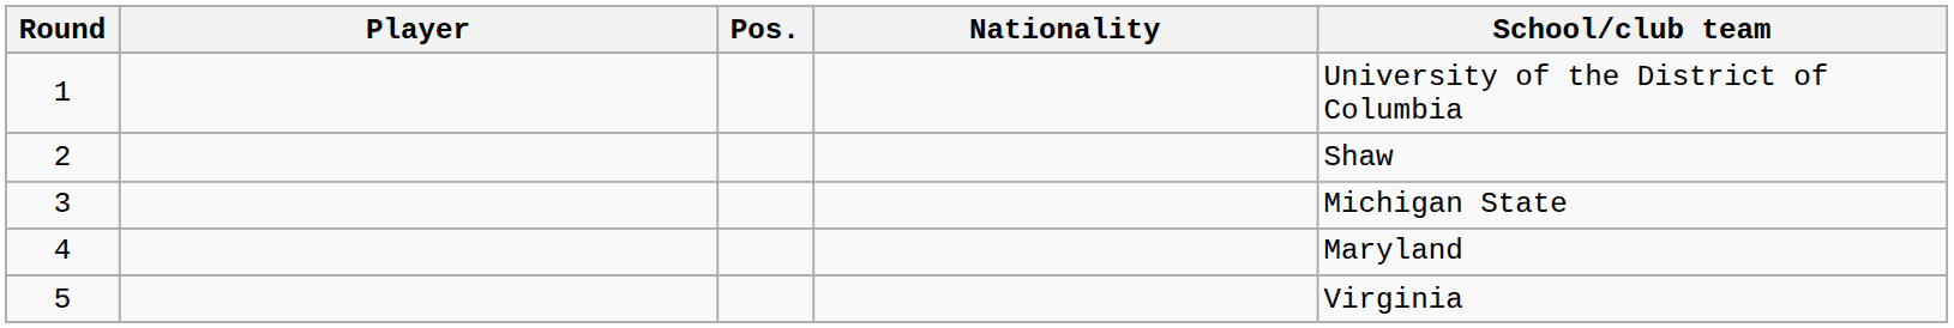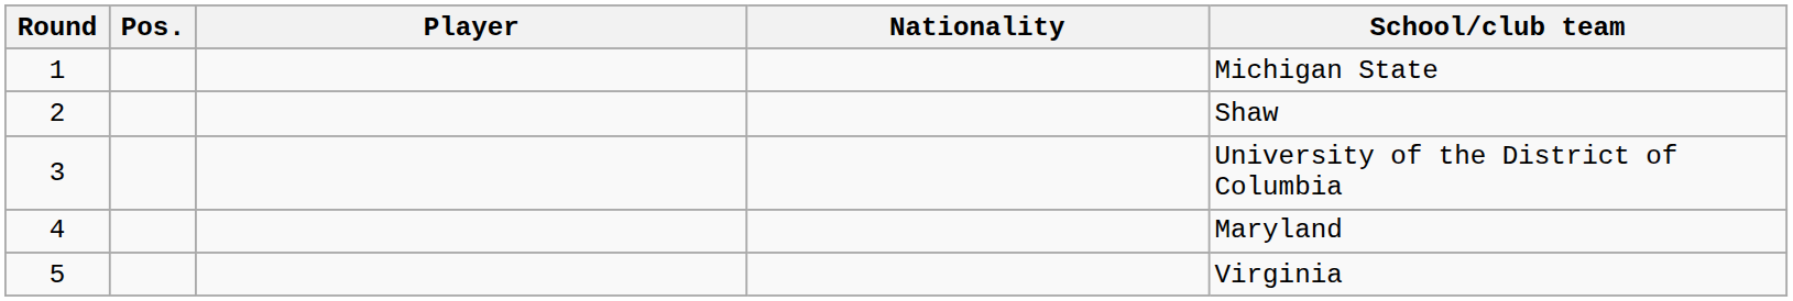 <table class="wikitable sortable">
 <tr>
 <th width="1%">Round</th>
+<th width="1%">Pos.</th>
 <th width="19%">Player</th>
-<th width="1%">Pos.</th>
 <th width="16%">Nationality</th>
 <th width="20%">School/club team</th>
 </tr>
 <tr>
 <td align=center>1</td>
 <td></td>
 <td></td>
 <td></td>
-<td>University of the District of Columbia</td>
+<td>Michigan State</td>
 </tr>
 <tr>
 <td align=center>2</td>
 <td></td>
 <td></td>
 <td></td>
 <td>Shaw</td>
 </tr>
 <tr>
 <td align=center>3</td>
 <td></td>
 <td></td>
 <td></td>
-<td>Michigan State</td>
+<td>University of the District of Columbia</td>
 </tr>
 <tr>
 <td align=center>4</td>
 <td></td>
 <td></td>
 <td></td>
 <td>Maryland</td>
 </tr>
 <tr>
 <td align=center>5</td>
 <td></td>
 <td></td>
 <td></td>
 <td>Virginia</td>
 </tr>
 </table>
